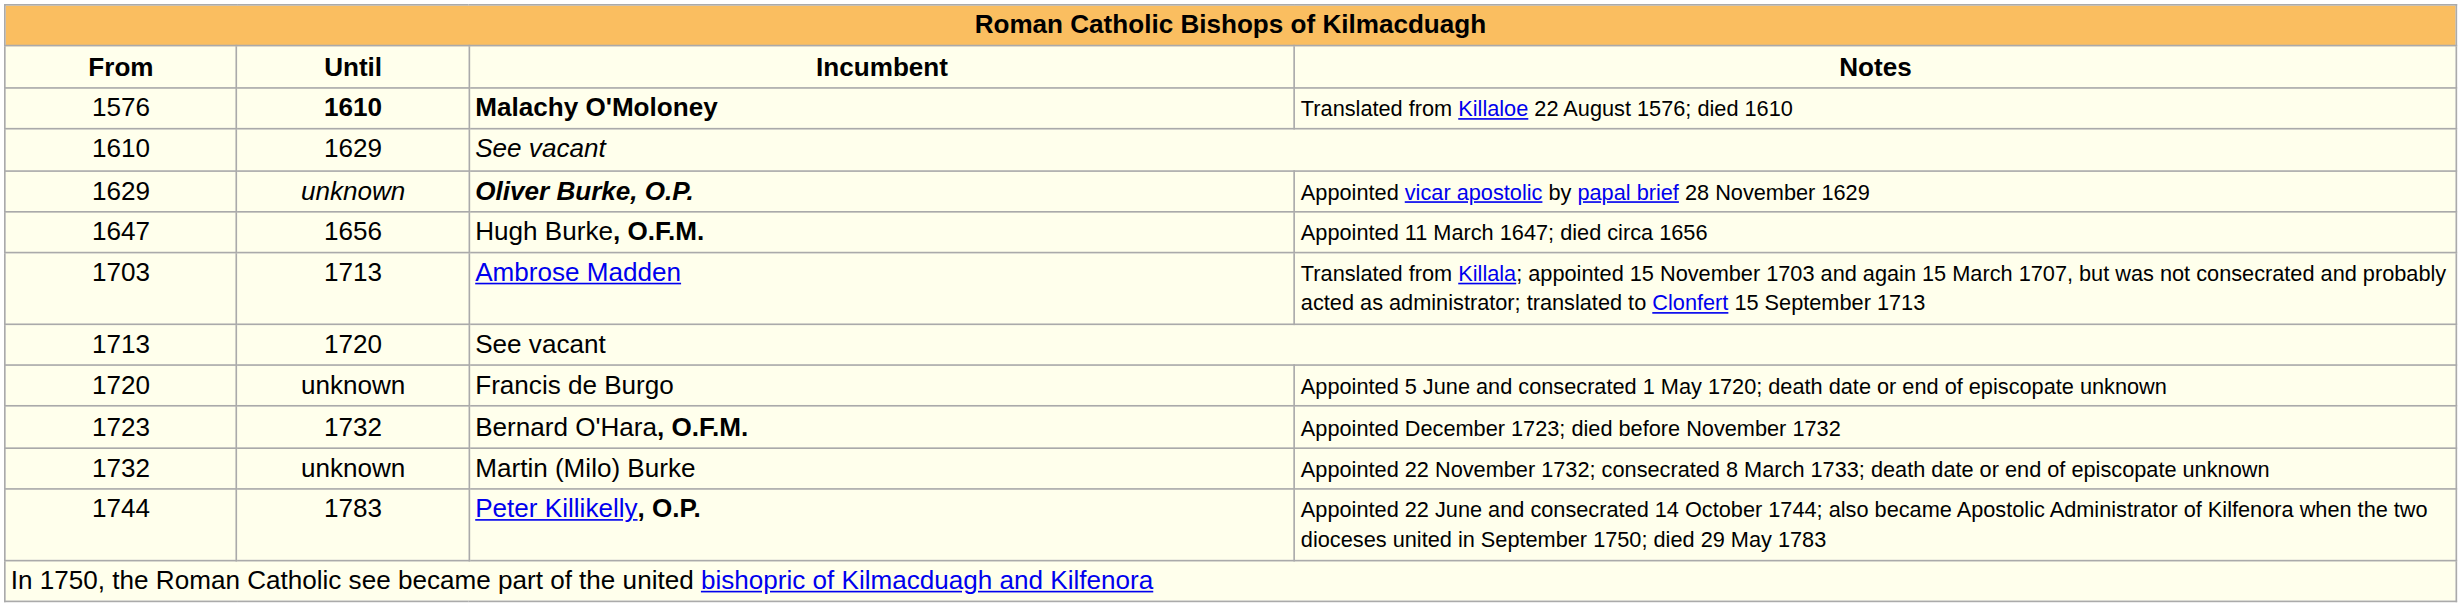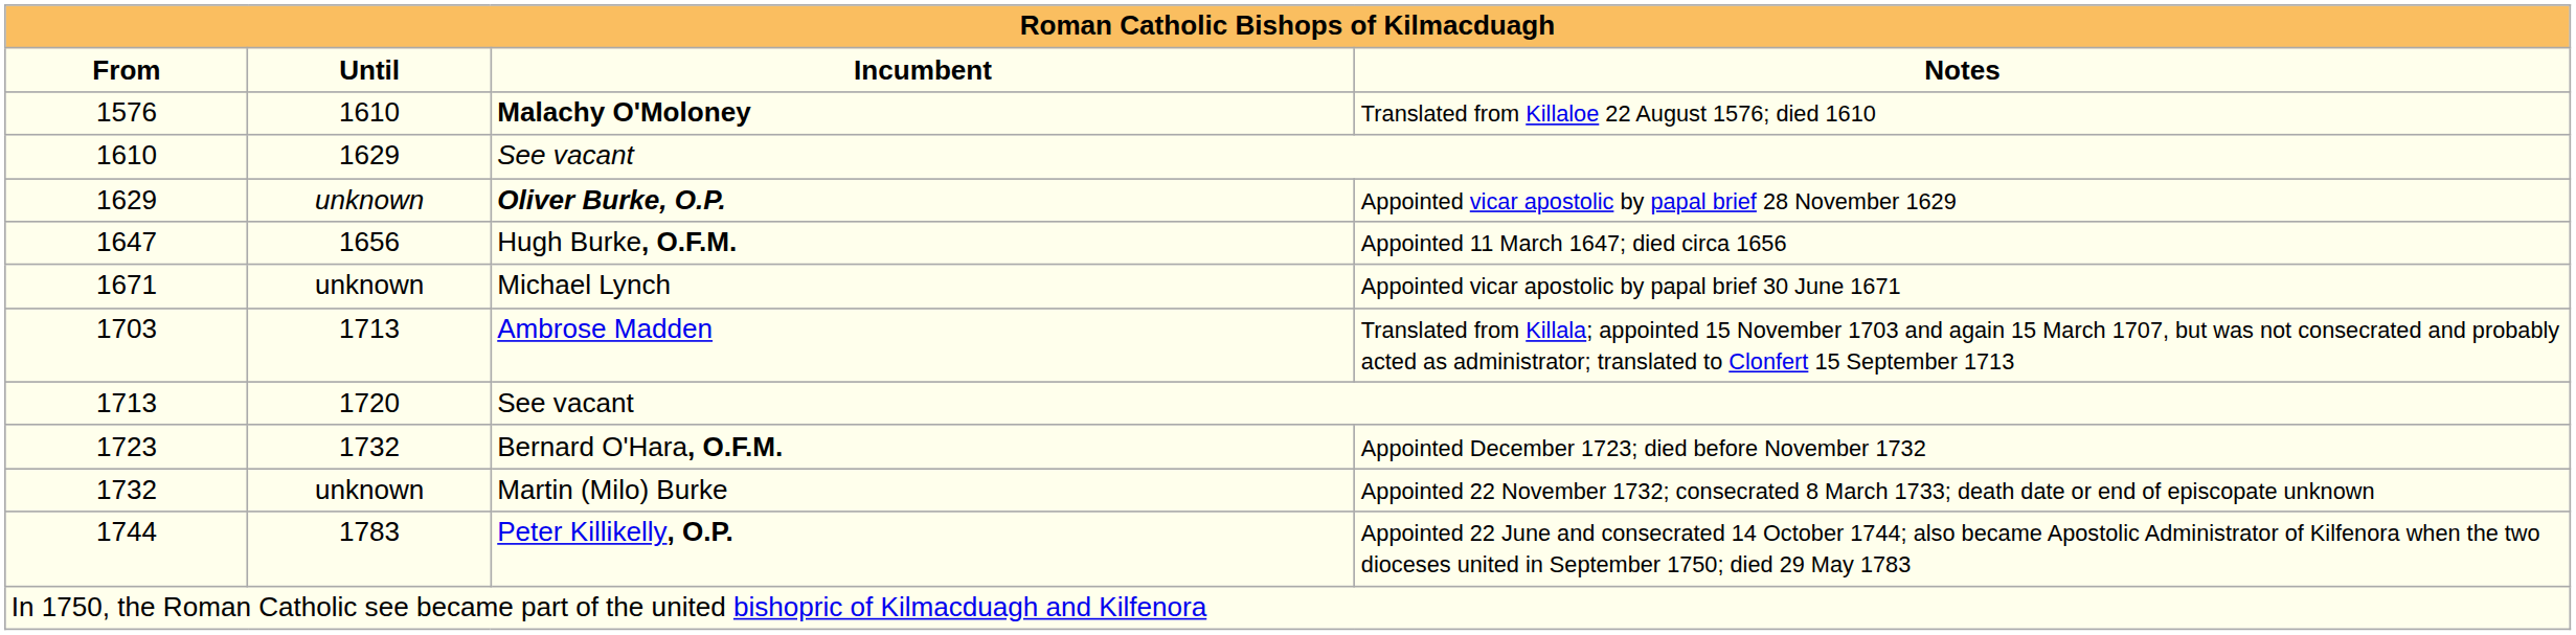 <table class="wikitable" style="width:95%">
 <tr>
 <th style="background-color:#FABE60" colspan="4">Roman Catholic Bishops of Kilmacduagh </th>
 </tr>
 <tr align=left>
 <th style="background-color:#ffffec" width="9%">From</th>
 <th style="background-color:#ffffec" width="9%">Until</th>
 <th style="background-color:#ffffec" width="32%">Incumbent</th>
 <th style="background-color:#ffffec" width="45%">Notes</th>
 </tr>
 <tr valign=top bgcolor="#ffffec">
 <td align=center>1576</td>
-<td align=center><strong>1610</strong></td>
+<td align=center>1610</td>
 <td><strong>Malachy O'Moloney</strong></td>
 <td><small>Translated from <a href='#'>Killaloe</a> 22 August 1576; died 1610</small></td>
 </tr>
 <tr valign=top bgcolor="#ffffec">
 <td align=center>1610</td>
 <td align=center>1629</td>
 <td colspan=2><em>See vacant</em></td>
 </tr>
 <tr valign=top bgcolor="#ffffec">
 <td align=center>1629</td>
 <td align=center><em>unknown</em></td>
 <td><strong><em>Oliver Burke<strong>, O.P.<em></td>
 <td><small>Appointed <a href='#'>vicar apostolic</a> by <a href='#'>papal brief</a> 28 November 1629</small></td>
 </tr>
 <tr valign=top bgcolor="#ffffec">
 <td align=center>1647</td>
 <td align=center>1656</td>
 <td></strong>Hugh Burke<strong>, O.F.M.</td>
 <td><small>Appointed 11 March 1647; died circa 1656</small></td>
 </tr>
 <tr valign=top bgcolor="#ffffec">
+<td align=center>1671</td>
+<td align=center></em>unknown<em></td>
+<td></em></strong>Michael Lynch<strong><em></td>
+<td><small>Appointed vicar apostolic by papal brief 30 June 1671</small></td>
+</tr>
+<tr valign=top bgcolor="#ffffec">
 <td align=center>1703</td>
 <td align=center>1713</td>
 <td></em></strong><a href='#'>Ambrose Madden</a><strong><em></td>
 <td><small>Translated from <a href='#'>Killala</a>; appointed 15 November 1703 and again 15 March 1707, but was not consecrated and probably acted as administrator; translated to <a href='#'>Clonfert</a> 15 September 1713</small></td>
 </tr>
 <tr valign=top bgcolor="#ffffec">
 <td align=center>1713</td>
 <td align=center>1720</td>
 <td colspan=2></em>See vacant<em></td>
-</tr>
-<tr valign=top bgcolor="#ffffec">
-<td align=center>1720</td>
-<td align=center></em>unknown<em></td>
-<td></strong>Francis de Burgo<strong></td>
-<td><small>Appointed 5 June and consecrated 1 May 1720; death date or end of episcopate unknown</small></td>
 </tr>
 <tr valign=top bgcolor="#ffffec">
 <td align=center>1723</td>
 <td align=center>1732</td>
 <td></strong>Bernard O'Hara<strong>, O.F.M.</td>
 <td><small>Appointed December 1723; died before November 1732</small></td>
 </tr>
 <tr valign=top bgcolor="#ffffec">
 <td align=center>1732</td>
 <td align=center></em>unknown<em></td>
 <td></strong>Martin (Milo) Burke<strong></td>
 <td><small>Appointed 22 November 1732; consecrated 8 March 1733; death date or end of episcopate unknown</small></td>
 </tr>
 <tr valign=top bgcolor="#ffffec">
 <td align=center>1744</td>
 <td align=center>1783</td>
 <td></strong><a href='#'>Peter Killikelly</a><strong>, O.P.</td>
 <td><small>Appointed 22 June and consecrated 14 October 1744; also became Apostolic Administrator of Kilfenora when the two dioceses united in September 1750; died 29 May 1783</small></td>
 </tr>
 <tr valign=top bgcolor="#ffffec">
 <td colspan=4>In 1750, the Roman Catholic see became part of the united <a href='#'>bishopric of Kilmacduagh and Kilfenora</a></td>
 </tr>
 </table>
